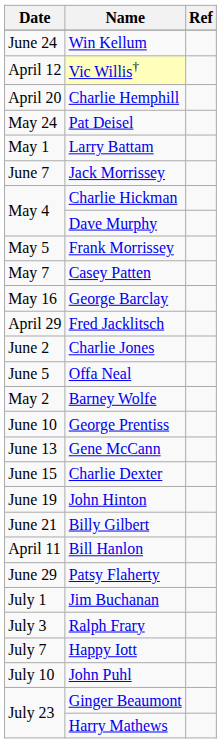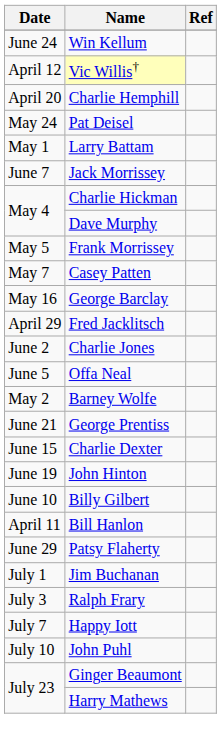 <table class="wikitable" style="float:left;">
 <tr style="white-space:nowrap;">
 <th>Date</th>
 <th>Name</th>
 <th>Ref</th>
 </tr>
 <tr>
 </tr>
 <tr>
 <td>June 24</td>
 <td><a href='#'>Win Kellum</a></td>
 <td></td>
 </tr>
 <tr>
 <td>April 12</td>
 <td style="background-color: #ffffbb"><a href='#'>Vic Willis</a><sup>†</sup></td>
 <td></td>
 </tr>
 <tr>
 <td>April 20</td>
 <td><a href='#'>Charlie Hemphill</a></td>
 <td></td>
 </tr>
 <tr>
 <td>May 24</td>
 <td><a href='#'>Pat Deisel</a></td>
 <td></td>
 </tr>
 <tr>
 <td>May 1</td>
 <td><a href='#'>Larry Battam</a></td>
 <td></td>
 </tr>
 <tr>
 <td>June 7</td>
 <td><a href='#'>Jack Morrissey</a></td>
 <td></td>
 </tr>
 <tr>
 <td rowspan="2">May 4</td>
 <td><a href='#'>Charlie Hickman</a></td>
 <td></td>
 </tr>
 <tr>
 <td><a href='#'>Dave Murphy</a></td>
 <td></td>
 </tr>
 <tr>
 <td>May 5</td>
 <td><a href='#'>Frank Morrissey</a></td>
 <td></td>
 </tr>
 <tr>
 <td>May 7</td>
 <td><a href='#'>Casey Patten</a></td>
 <td></td>
 </tr>
 <tr>
 <td>May 16</td>
 <td><a href='#'>George Barclay</a></td>
 <td></td>
 </tr>
 <tr>
 <td>April 29</td>
 <td><a href='#'>Fred Jacklitsch</a></td>
 <td></td>
 </tr>
 <tr>
 <td>June 2</td>
 <td><a href='#'>Charlie Jones</a></td>
 <td></td>
 </tr>
 <tr>
 <td>June 5</td>
 <td><a href='#'>Offa Neal</a></td>
 <td></td>
 </tr>
 <tr>
 <td>May 2</td>
 <td><a href='#'>Barney Wolfe</a></td>
 <td></td>
 </tr>
 <tr>
-<td>June 10</td>
+<td>June 21</td>
 <td><a href='#'>George Prentiss</a></td>
-<td></td>
-</tr>
-<tr>
-<td>June 13</td>
-<td><a href='#'>Gene McCann</a></td>
 <td></td>
 </tr>
 <tr>
 <td>June 15</td>
 <td><a href='#'>Charlie Dexter</a></td>
 <td></td>
 </tr>
 <tr>
 <td>June 19</td>
 <td><a href='#'>John Hinton</a></td>
 <td></td>
 </tr>
 <tr>
-<td>June 21</td>
+<td>June 10</td>
 <td><a href='#'>Billy Gilbert</a></td>
 <td></td>
 </tr>
 <tr>
 <td>April 11</td>
 <td><a href='#'>Bill Hanlon</a></td>
 <td></td>
 </tr>
 <tr>
 <td>June 29</td>
 <td><a href='#'>Patsy Flaherty</a></td>
 <td></td>
 </tr>
 <tr>
 <td>July 1</td>
 <td><a href='#'>Jim Buchanan</a></td>
 <td></td>
 </tr>
 <tr>
 <td>July 3</td>
 <td><a href='#'>Ralph Frary</a></td>
 <td></td>
 </tr>
 <tr>
 <td>July 7</td>
 <td><a href='#'>Happy Iott</a></td>
 <td></td>
 </tr>
 <tr>
 <td>July 10</td>
 <td><a href='#'>John Puhl</a></td>
 <td></td>
 </tr>
 <tr>
 <td rowspan="2">July 23</td>
 <td><a href='#'>Ginger Beaumont</a></td>
 <td></td>
 </tr>
 <tr>
 <td><a href='#'>Harry Mathews</a></td>
 <td></td>
 </tr>
 </table>
